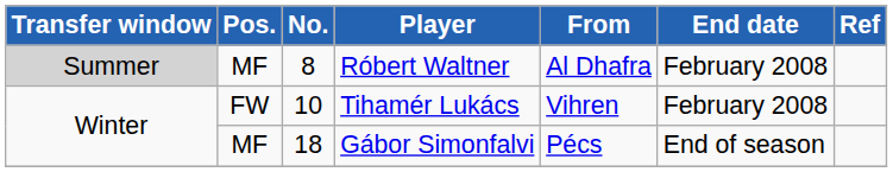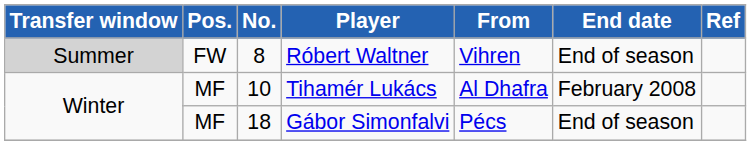 <table class="wikitable plainrowheaders sortable">
 <tr>
 <th style="background-color:#2462B2; color:#FFFFFF">Transfer window</th>
 <th style="background-color:#2462B2; color:#FFFFFF">Pos.</th>
 <th style="background-color:#2462B2; color:#FFFFFF">No.</th>
 <th style="background-color:#2462B2; color:#FFFFFF">Player</th>
 <th style="background-color:#2462B2; color:#FFFFFF">From</th>
 <th style="background-color:#2462B2; color:#FFFFFF">End date</th>
 <th style="background-color:#2462B2; color:#FFFFFF">Ref</th>
 </tr>
 <tr>
 <td style="background: lightgrey; text-align:center;">Summer</td>
-<td style="text-align:center;">MF</td>
+<td style="text-align:center;">FW</td>
 <td style="text-align:center;">8</td>
 <td style="text-align:left;"> <a href='#'>Róbert Waltner</a></td>
-<td style="text-align:left;"> <a href='#'>Al Dhafra</a></td>
-<td style="text-align:left;">February 2008</td>
+<td style="text-align:left;"> <a href='#'>Vihren</a></td>
+<td style="text-align:left;">End of season</td>
 <td></td>
 </tr>
 <tr>
 <td rowspan="2" style="text-align:center;">Winter</td>
-<td style="text-align:center;">FW</td>
+<td style="text-align:center;">MF</td>
 <td style="text-align:center;">10</td>
 <td style="text-align:left;"> <a href='#'>Tihamér Lukács</a></td>
-<td style="text-align:left;"> <a href='#'>Vihren</a></td>
+<td style="text-align:left;"> <a href='#'>Al Dhafra</a></td>
 <td style="text-align:left;">February 2008</td>
 <td></td>
 </tr>
 <tr>
 <td style="text-align:center;">MF</td>
 <td style="text-align:center;">18</td>
 <td style="text-align:left;"> <a href='#'>Gábor Simonfalvi</a></td>
 <td style="text-align:left;"><a href='#'>Pécs</a></td>
 <td style="text-align:left;">End of season</td>
 <td></td>
 </tr>
 <tr>
 </tr>
 </table>
